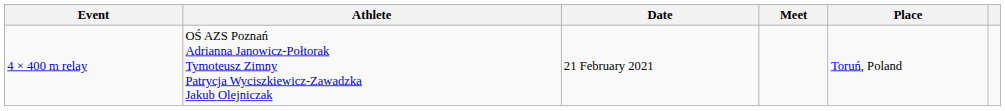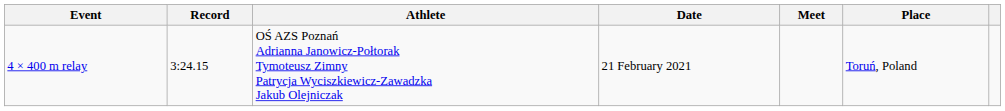 <table class="wikitable" style="font-size: 95%; width: 95%;">
 <tr>
 <th>Event</th>
+<th>Record</th>
 <th>Athlete</th>
 <th>Date</th>
 <th>Meet</th>
 <th>Place</th>
 <th></th>
 </tr>
 <tr>
 <td><a href='#'>4 × 400 m relay</a></td>
+<td>3:24.15</td>
 <td>OŚ AZS Poznań<br><a href='#'>Adrianna Janowicz-Połtorak</a><br><a href='#'>Tymoteusz Zimny</a><br><a href='#'>Patrycja Wyciszkiewicz-Zawadzka</a><br><a href='#'>Jakub Olejniczak</a></td>
 <td>21 February 2021</td>
 <td></td>
 <td><a href='#'>Toruń</a>, Poland</td>
 <td></td>
 </tr>
 </table>
